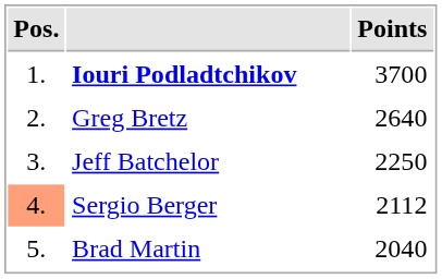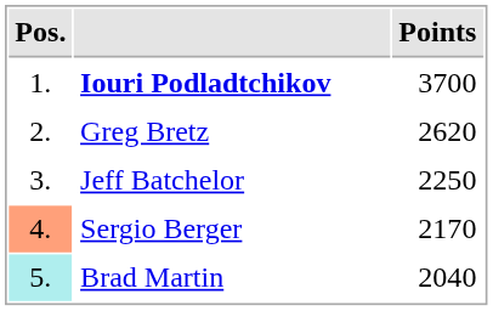 <table cellspacing="1" cellpadding="3" style="border:1px solid #AAAAAA;font-size:90%">
 <tr bgcolor="#E4E4E4">
 <th style="border-bottom:1px solid #AAAAAA" width=10>Pos.</th>
 <th style="border-bottom:1px solid #AAAAAA" width=150></th>
 <th style="border-bottom:1px solid #AAAAAA" width=20>Points</th>
 </tr>
 <tr>
 <td align="center">1.</td>
 <td> <strong><a href='#'>Iouri Podladtchikov</a></strong></td>
 <td align="right">3700</td>
 </tr>
 <tr>
 <td align="center">2.</td>
 <td> <a href='#'>Greg Bretz</a></td>
-<td align="right">2640</td>
+<td align="right">2620</td>
 </tr>
 <tr>
 <td align="center">3.</td>
 <td> <a href='#'>Jeff Batchelor</a></td>
 <td align="right">2250</td>
 </tr>
 <tr>
 <td align="center" style="background: lightsalmon;">4.</td>
 <td> <a href='#'>Sergio Berger</a></td>
-<td align="right">2112</td>
+<td align="right">2170</td>
 </tr>
 <tr>
-<td align="center">5.</td>
+<td align="center" style="background: paleturquoise;">5.</td>
 <td> <a href='#'>Brad Martin</a></td>
 <td align="right">2040</td>
 </tr>
 </table>
